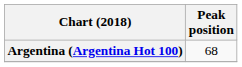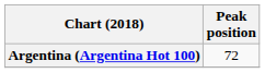 <table class="wikitable plainrowheaders" style="text-align:center">
 <tr>
 <th scope="col">Chart (2018)</th>
 <th scope="col">Peak<br> position</th>
 </tr>
 <tr>
 <th scope="row">Argentina (<a href='#'>Argentina Hot 100</a>)</th>
-<td>68</td>
+<td>72</td>
 </tr>
 <tr>
 </tr>
 </table>
